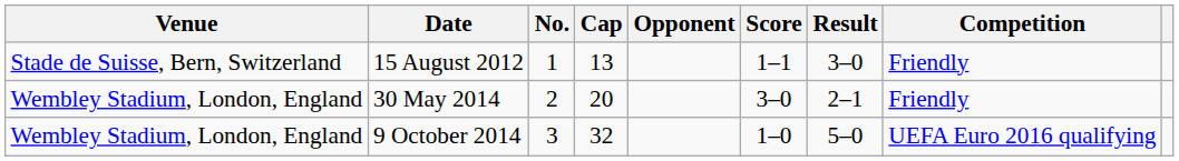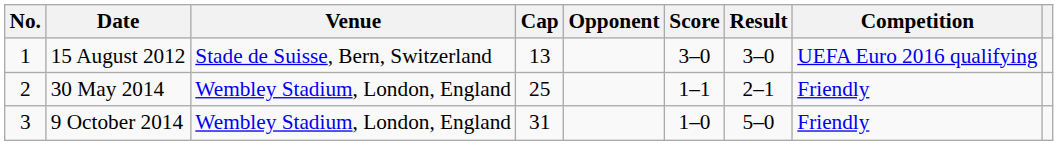 <table class="wikitable sortable">
 <tr>
+<th scope=col>No.</th>
+<th scope=col>Date</th>
 <th scope=col>Venue</th>
-<th scope=col>Date</th>
-<th scope=col>No.</th>
 <th scope=col>Cap</th>
 <th scope=col>Opponent</th>
 <th scope=col>Score</th>
 <th scope=col>Result</th>
 <th scope=col>Competition</th>
 <th scope=col class=unsortable></th>
 </tr>
 <tr>
+<td align=center>1</td>
+<td>15 August 2012</td>
 <td><a href='#'>Stade de Suisse</a>, Bern, Switzerland</td>
-<td>15 August 2012</td>
-<td align=center>1</td>
 <td align=center>13</td>
 <td></td>
-<td align=center>1–1</td>
 <td align=center>3–0</td>
-<td><a href='#'>Friendly</a></td>
+<td align=center>3–0</td>
+<td><a href='#'>UEFA Euro 2016 qualifying</a></td>
 <td align=center></td>
 </tr>
 <tr>
+<td align=center>2</td>
+<td>30 May 2014</td>
 <td><a href='#'>Wembley Stadium</a>, London, England</td>
-<td>30 May 2014</td>
-<td align=center>2</td>
-<td align=center>20</td>
+<td align=center>25</td>
 <td></td>
-<td align=center>3–0</td>
+<td align=center>1–1</td>
 <td align=center>2–1</td>
 <td><a href='#'>Friendly</a></td>
 <td align=center></td>
 </tr>
 <tr>
+<td align=center>3</td>
+<td>9 October 2014</td>
 <td><a href='#'>Wembley Stadium</a>, London, England</td>
-<td>9 October 2014</td>
-<td align=center>3</td>
-<td align=center>32</td>
+<td align=center>31</td>
 <td></td>
 <td align=center>1–0</td>
 <td align=center>5–0</td>
-<td><a href='#'>UEFA Euro 2016 qualifying</a></td>
+<td><a href='#'>Friendly</a></td>
 <td align=center></td>
 </tr>
 </table>
